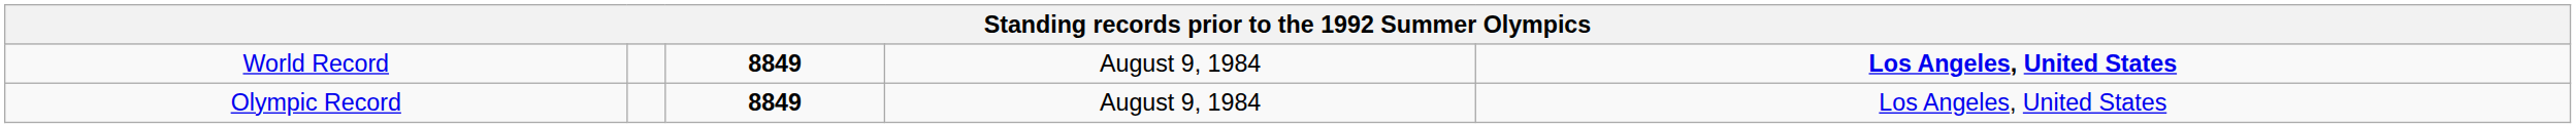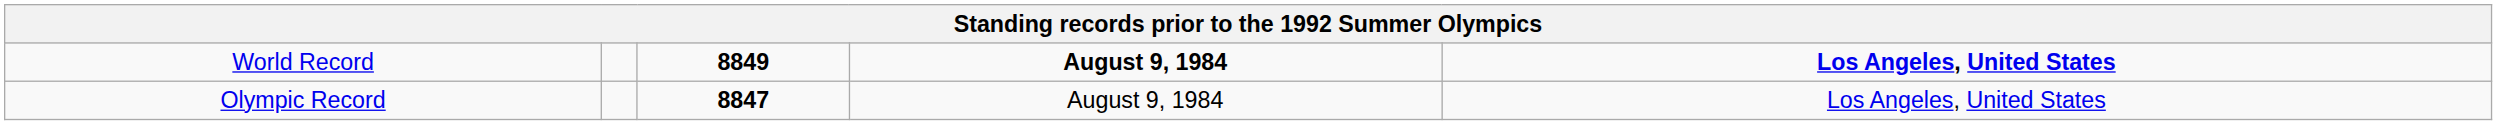 <table class="wikitable" style=" text-align:center; font-size:110%;" width="95%">
 <tr>
 <th colspan="5">Standing records prior to the 1992 Summer Olympics</th>
 </tr>
 <tr>
 <td><a href='#'>World Record</a></td>
 <td></td>
 <td><strong>8849</strong> </td>
-<td>August 9, 1984</td>
+<td><strong>August 9, 1984</strong></td>
 <td><strong> <a href='#'>Los Angeles</a>, <a href='#'>United States</a></strong></td>
 </tr>
 <tr>
 <td><a href='#'>Olympic Record</a></td>
 <td></td>
-<td><strong>8849</strong> </td>
+<td><strong>8847</strong> </td>
 <td>August 9, 1984</td>
 <td> <a href='#'>Los Angeles</a>, <a href='#'>United States</a></td>
 </tr>
 </table>
